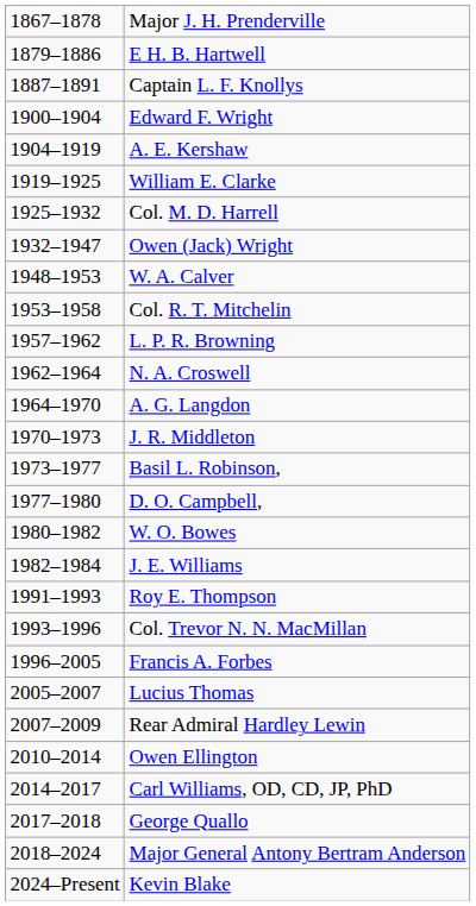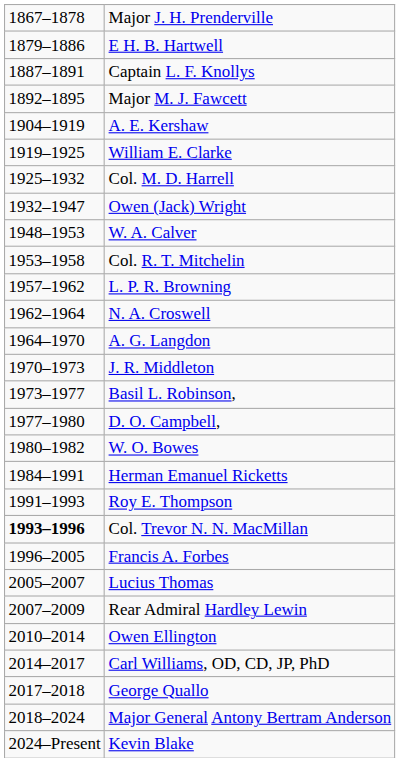 <table class="wikitable">
 <tr>
 <td>1867–1878</td>
 <td>Major <a href='#'>J. H. Prenderville</a></td>
 </tr>
 <tr>
 <td>1879–1886</td>
 <td><a href='#'>E H. B. Hartwell</a></td>
 </tr>
 <tr>
 <td>1887–1891</td>
 <td>Captain <a href='#'>L. F. Knollys</a></td>
 </tr>
 <tr>
-<td>1900–1904</td>
-<td><a href='#'>Edward F. Wright</a></td>
+<td>1892–1895</td>
+<td>Major <a href='#'>M. J. Fawcett</a></td>
 </tr>
 <tr>
 <td>1904–1919</td>
 <td><a href='#'>A. E. Kershaw</a></td>
 </tr>
 <tr>
 <td>1919–1925</td>
 <td><a href='#'>William E. Clarke</a></td>
 </tr>
 <tr>
 <td>1925–1932</td>
 <td>Col. <a href='#'>M. D. Harrell</a></td>
 </tr>
 <tr>
 <td>1932–1947</td>
 <td><a href='#'>Owen (Jack) Wright</a></td>
 </tr>
 <tr>
 <td>1948–1953</td>
 <td><a href='#'>W. A. Calver</a></td>
 </tr>
 <tr>
 <td>1953–1958</td>
 <td>Col. <a href='#'>R. T. Mitchelin</a></td>
 </tr>
 <tr>
 <td>1957–1962</td>
 <td><a href='#'>L. P. R. Browning</a></td>
 </tr>
 <tr>
 <td>1962–1964</td>
 <td><a href='#'>N. A. Croswell</a></td>
 </tr>
 <tr>
 <td>1964–1970</td>
 <td><a href='#'>A. G. Langdon</a></td>
 </tr>
 <tr>
 <td>1970–1973</td>
 <td><a href='#'>J. R. Middleton</a></td>
 </tr>
 <tr>
 <td>1973–1977</td>
 <td><a href='#'>Basil L. Robinson</a>,</td>
 </tr>
 <tr>
 <td>1977–1980</td>
 <td><a href='#'>D. O. Campbell</a>,</td>
 </tr>
 <tr>
 <td>1980–1982</td>
 <td><a href='#'>W. O. Bowes</a></td>
 </tr>
 <tr>
-<td>1982–1984</td>
-<td><a href='#'>J. E. Williams</a></td>
+<td>1984–1991</td>
+<td><a href='#'>Herman Emanuel Ricketts</a></td>
 </tr>
 <tr>
 <td>1991–1993</td>
 <td><a href='#'>Roy E. Thompson</a></td>
 </tr>
 <tr>
-<td>1993–1996</td>
+<td><strong>1993–1996</strong></td>
 <td>Col. <a href='#'>Trevor N. N. MacMillan</a></td>
 </tr>
 <tr>
 <td>1996–2005</td>
 <td><a href='#'>Francis A. Forbes</a></td>
 </tr>
 <tr>
 <td>2005–2007</td>
 <td><a href='#'>Lucius Thomas</a></td>
 </tr>
 <tr>
 <td>2007–2009</td>
 <td>Rear Admiral <a href='#'>Hardley Lewin</a></td>
 </tr>
 <tr>
 <td>2010–2014</td>
 <td><a href='#'>Owen Ellington</a></td>
 </tr>
 <tr>
 <td>2014–2017</td>
 <td><a href='#'>Carl Williams</a>, OD, CD, JP, PhD</td>
 </tr>
 <tr>
 <td>2017–2018</td>
 <td><a href='#'>George Quallo</a></td>
 </tr>
 <tr>
 <td>2018–2024</td>
 <td><a href='#'>Major General</a> <a href='#'>Antony Bertram Anderson</a></td>
 </tr>
 <tr>
 <td>2024–Present</td>
 <td><a href='#'>Kevin Blake</a></td>
 </tr>
 </table>
